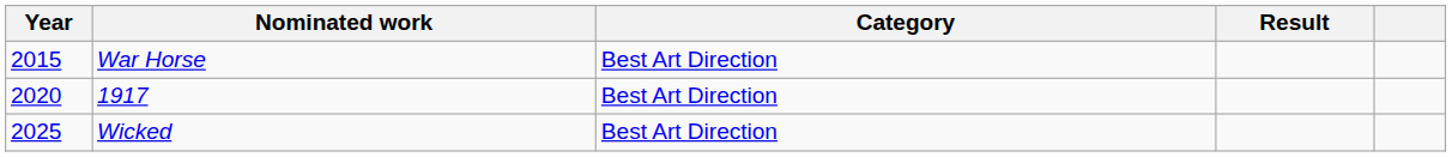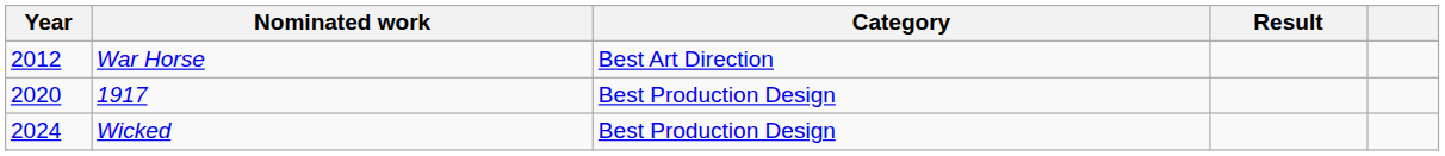 <table class="wikitable plainrowheaders" style="width:80%;">
 <tr>
 <th style="width:6%;" scope="col">Year</th>
 <th style="width:35%;" scope="col">Nominated work</th>
 <th style="width:43%;" scope="col">Category</th>
 <th style="width:11%;" scope="col">Result</th>
 <th style="width:5%;" scope="col"></th>
 </tr>
 <tr>
-<td><a href='#'>2015</a></td>
+<td><a href='#'>2012</a></td>
 <td><em><a href='#'>War Horse</a></em></td>
 <td><a href='#'>Best Art Direction</a> </td>
 <td></td>
 <td align="center"></td>
 </tr>
 <tr>
 <td><a href='#'>2020</a></td>
 <td><em><a href='#'>1917</a></em></td>
-<td><a href='#'>Best Art Direction</a> </td>
+<td><a href='#'>Best Production Design</a> </td>
 <td></td>
 <td align="center"></td>
 </tr>
 <tr>
-<td><a href='#'>2025</a></td>
+<td><a href='#'>2024</a></td>
 <td><em><a href='#'>Wicked</a></em></td>
-<td><a href='#'>Best Art Direction</a> </td>
+<td><a href='#'>Best Production Design</a> </td>
 <td></td>
 <td></td>
 </tr>
 </table>
